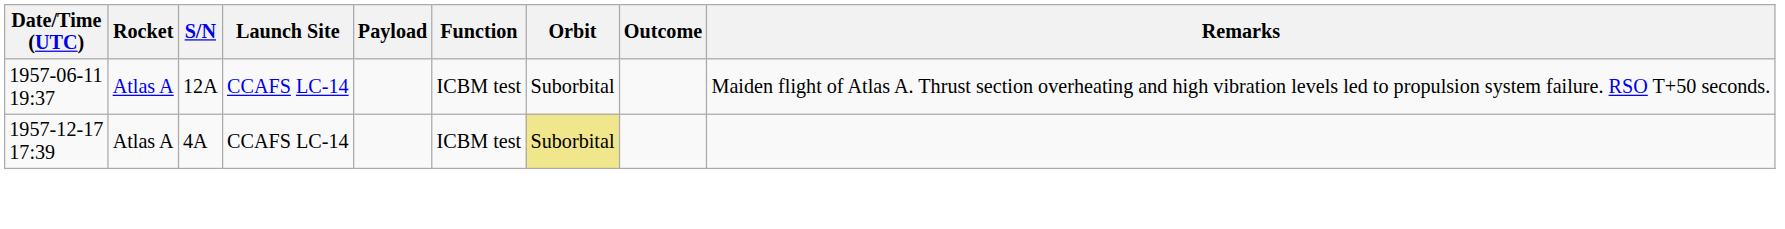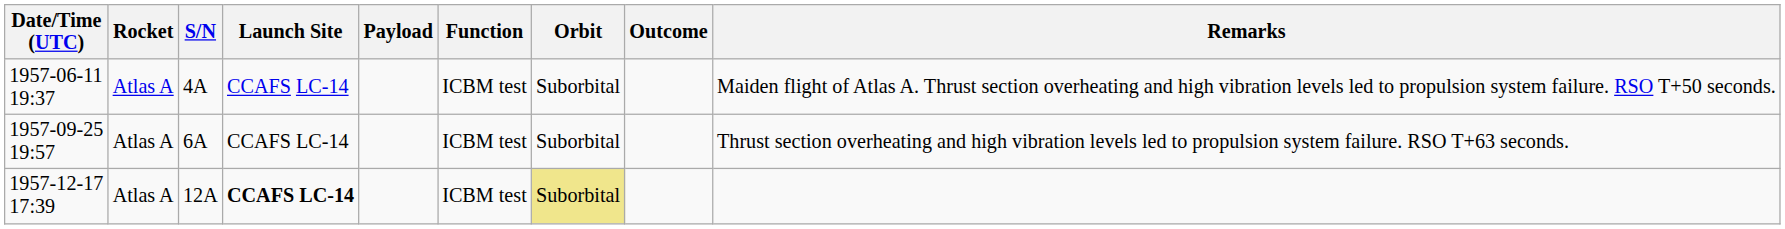 <table class="wikitable" style="margin: 1em 1em 1em 0";>
 <tr>
 <th>Date/Time<br>(<a href='#'>UTC</a>)</th>
 <th>Rocket</th>
 <th><a href='#'>S/N</a></th>
 <th>Launch Site</th>
 <th>Payload</th>
 <th>Function</th>
 <th>Orbit</th>
 <th>Outcome</th>
 <th>Remarks</th>
 </tr>
 <tr>
 <td>1957-06-11<br>19:37</td>
 <td><a href='#'>Atlas A</a></td>
-<td>12A</td>
+<td>4A</td>
 <td><a href='#'>CCAFS</a> <a href='#'>LC-14</a></td>
 <td></td>
 <td>ICBM test</td>
 <td>Suborbital</td>
 <td></td>
 <td>Maiden flight of Atlas A. Thrust section overheating and high vibration levels led to propulsion system failure. <a href='#'>RSO</a> T+50 seconds.</td>
 </tr>
 <tr>
+<td>1957-09-25<br>19:57</td>
+<td>Atlas A</td>
+<td>6A</td>
+<td>CCAFS LC-14</td>
+<td></td>
+<td>ICBM test</td>
+<td>Suborbital</td>
+<td></td>
+<td>Thrust section overheating and high vibration levels led to propulsion system failure. RSO T+63 seconds.</td>
+</tr>
+<tr>
 <td>1957-12-17<br>17:39</td>
 <td>Atlas A</td>
-<td>4A</td>
-<td>CCAFS LC-14</td>
+<td>12A</td>
+<td><strong>CCAFS LC-14</strong></td>
 <td></td>
 <td>ICBM test</td>
 <td style="background: khaki;">Suborbital</td>
 <td></td>
 <td></td>
 </tr>
 </table>
